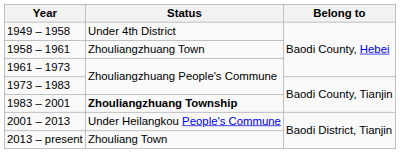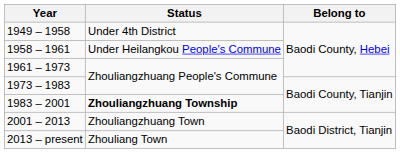 <table class="wikitable">
 <tr>
 <th>Year</th>
 <th>Status</th>
 <th>Belong to</th>
 </tr>
 <tr>
 <td>1949 – 1958</td>
 <td>Under 4th District</td>
 <td rowspan="3">Baodi County, <a href='#'>Hebei</a></td>
 </tr>
 <tr>
 <td>1958 – 1961</td>
-<td>Zhouliangzhuang Town</td>
+<td>Under Heilangkou <a href='#'>People's Commune</a></td>
 </tr>
 <tr>
 <td>1961 – 1973</td>
 <td rowspan="2">Zhouliangzhuang People's Commune</td>
 </tr>
 <tr>
 <td>1973 – 1983</td>
 <td rowspan="2">Baodi County, Tianjin</td>
 </tr>
 <tr>
 <td>1983 – 2001</td>
 <td><strong>Zhouliangzhuang Township</strong></td>
 </tr>
 <tr>
 <td>2001 – 2013</td>
-<td>Under Heilangkou <a href='#'>People's Commune</a></td>
+<td>Zhouliangzhuang Town</td>
 <td rowspan="2">Baodi District, Tianjin</td>
 </tr>
 <tr>
 <td>2013 – present</td>
 <td>Zhouliang Town</td>
 </tr>
 </table>
